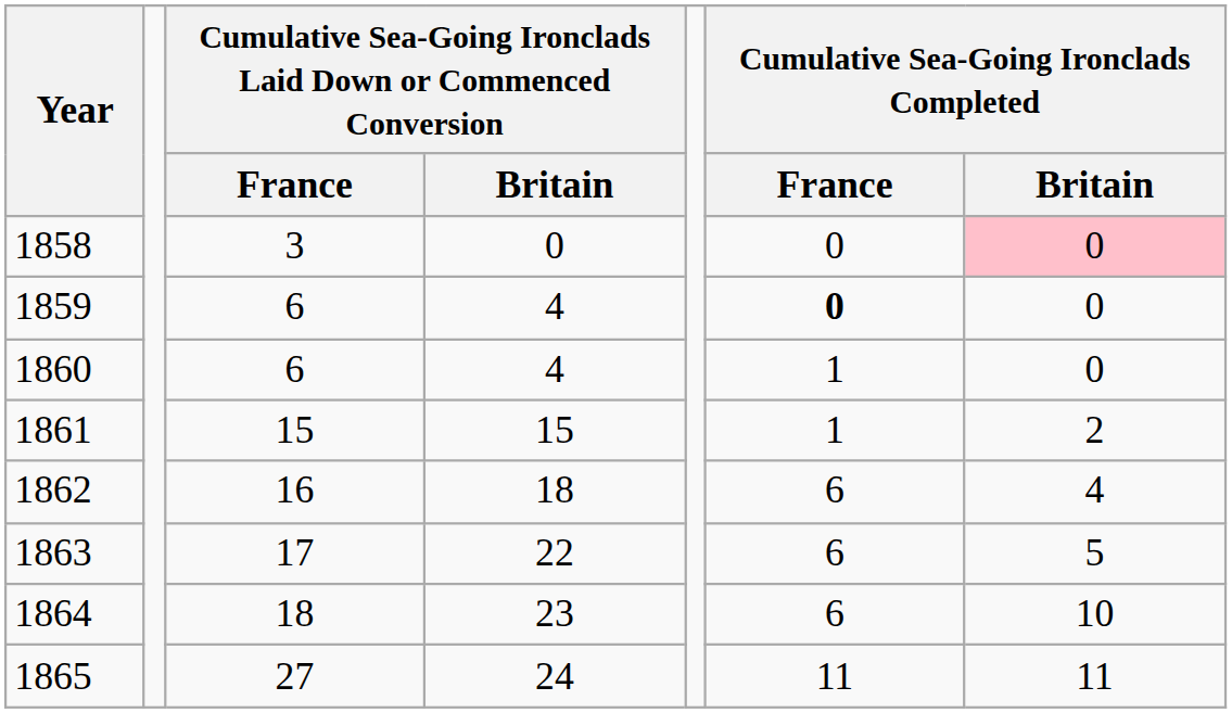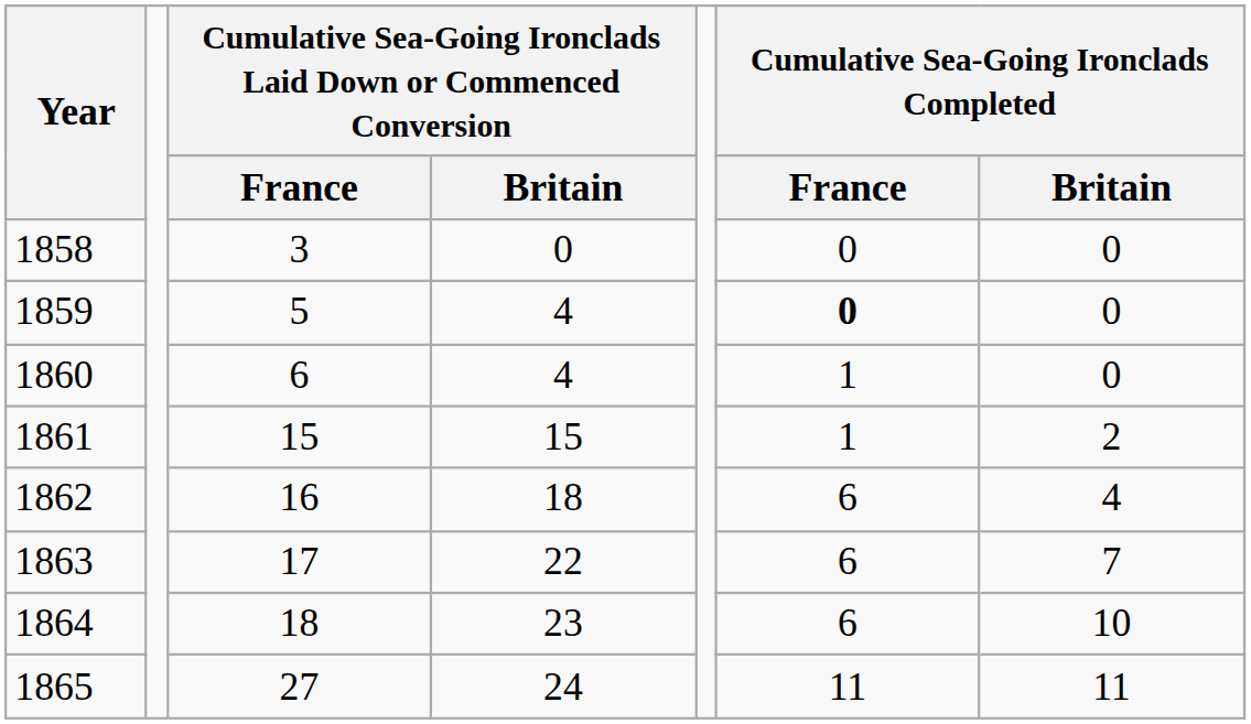 <table class="wikitable">
 <tr style="text-align:top;">
 <th rowspan="2" width="50">Year</th>
 <td rowspan="10" width="1"></td>
 <th colspan="2"  style="text-align:center;" width="200"><small>Cumulative Sea-Going Ironclads Laid Down or Commenced Conversion</small></th>
 <td rowspan="10" width="1"></td>
 <th colspan="2"  style="text-align:center;" width="200"><small>Cumulative Sea-Going Ironclads Completed</small></th>
 </tr>
 <tr>
 <th width="100">France</th>
 <th width="100">Britain</th>
 <th width="100">France</th>
 <th width="100">Britain</th>
 </tr>
 <tr>
 <td>1858</td>
 <td style="text-align:center;">3</td>
 <td style="text-align:center;">0</td>
 <td style="text-align:center;">0</td>
-<td style="background: pink; text-align:center;">0</td>
+<td style="text-align:center;">0</td>
 </tr>
 <tr>
 <td>1859</td>
-<td style="text-align:center;">6</td>
+<td style="text-align:center;">5</td>
 <td style="text-align:center;">4</td>
 <td style="text-align:center;"><strong>0</strong></td>
 <td style="text-align:center;">0</td>
 </tr>
 <tr>
 <td>1860</td>
 <td style="text-align:center;">6</td>
 <td style="text-align:center;">4</td>
 <td style="text-align:center;">1</td>
 <td style="text-align:center;">0</td>
 </tr>
 <tr>
 <td>1861</td>
 <td style="text-align:center;">15</td>
 <td style="text-align:center;">15</td>
 <td style="text-align:center;">1</td>
 <td style="text-align:center;">2</td>
 </tr>
 <tr>
 <td>1862</td>
 <td style="text-align:center;">16</td>
 <td style="text-align:center;">18</td>
 <td style="text-align:center;">6</td>
 <td style="text-align:center;">4</td>
 </tr>
 <tr>
 <td>1863</td>
 <td style="text-align:center;">17</td>
 <td style="text-align:center;">22</td>
 <td style="text-align:center;">6</td>
-<td style="text-align:center;">5</td>
+<td style="text-align:center;">7</td>
 </tr>
 <tr>
 <td>1864</td>
 <td style="text-align:center;">18</td>
 <td style="text-align:center;">23</td>
 <td style="text-align:center;">6</td>
 <td style="text-align:center;">10</td>
 </tr>
 <tr>
 <td>1865</td>
 <td style="text-align:center;">27</td>
 <td style="text-align:center;">24</td>
 <td style="text-align:center;">11</td>
 <td style="text-align:center;">11</td>
 </tr>
 </table>
